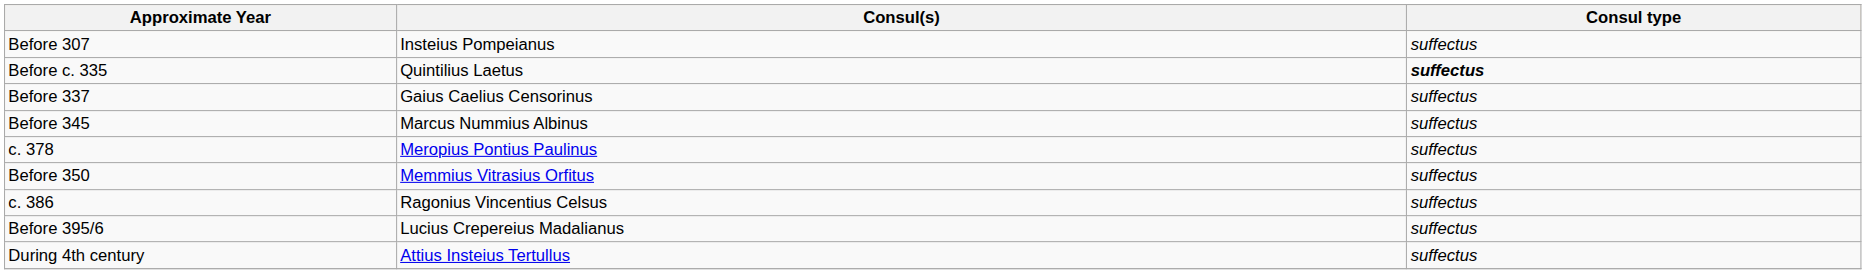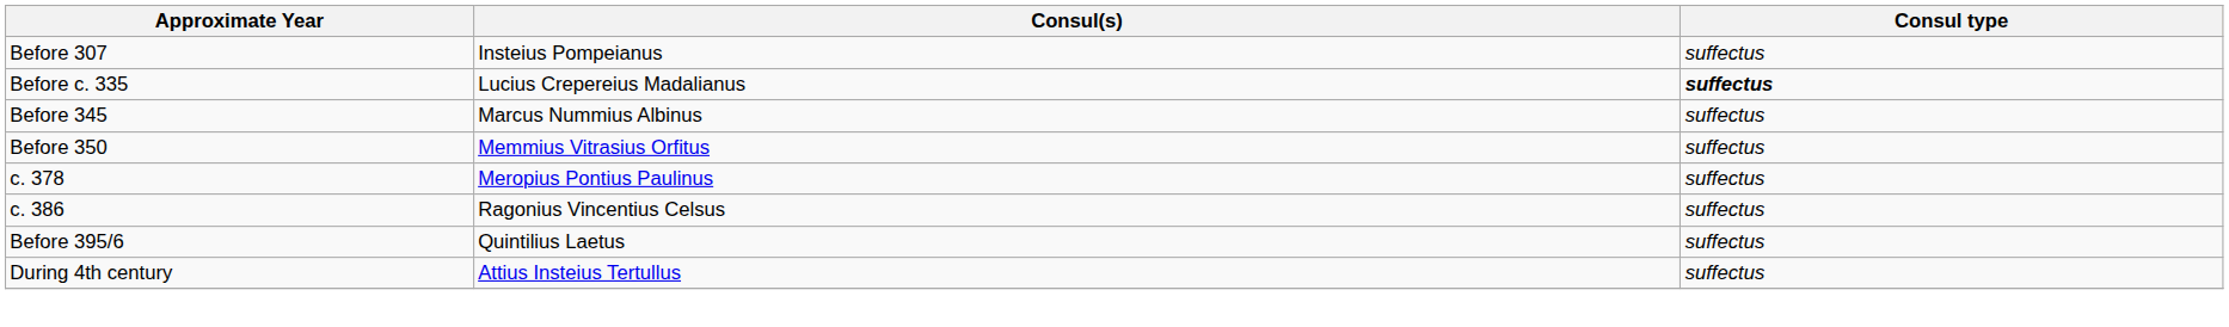 <table class="wikitable"  width="90%">
 <tr bgcolor="#FFDEAD">
 <th width="19%">Approximate Year</th>
 <th width="49%">Consul(s)</th>
 <th width="22%">Consul type</th>
 </tr>
 <tr>
 <td>Before 307</td>
 <td>Insteius Pompeianus</td>
 <td><em>suffectus</em></td>
 </tr>
 <tr>
 <td>Before c. 335</td>
-<td>Quintilius Laetus</td>
+<td>Lucius Crepereius Madalianus</td>
 <td><strong><em>suffectus</em></strong></td>
-</tr>
-<tr>
-<td>Before 337</td>
-<td>Gaius Caelius Censorinus</td>
-<td><em>suffectus</em></td>
 </tr>
 <tr>
 <td>Before 345</td>
 <td>Marcus Nummius Albinus</td>
 <td><em>suffectus</em></td>
 </tr>
 <tr>
-<td>c. 378</td>
-<td><a href='#'>Meropius Pontius Paulinus</a></td>
+<td>Before 350</td>
+<td><a href='#'>Memmius Vitrasius Orfitus</a></td>
 <td><em>suffectus</em></td>
 </tr>
 <tr>
-<td>Before 350</td>
-<td><a href='#'>Memmius Vitrasius Orfitus</a></td>
+<td>c. 378</td>
+<td><a href='#'>Meropius Pontius Paulinus</a></td>
 <td><em>suffectus</em></td>
 </tr>
 <tr>
 <td>c. 386</td>
 <td>Ragonius Vincentius Celsus</td>
 <td><em>suffectus</em></td>
 </tr>
 <tr>
 <td>Before 395/6</td>
-<td>Lucius Crepereius Madalianus</td>
+<td>Quintilius Laetus</td>
 <td><em>suffectus</em></td>
 </tr>
 <tr>
 <td>During 4th century</td>
 <td><a href='#'>Attius Insteius Tertullus</a></td>
 <td><em>suffectus</em></td>
 </tr>
 <tr>
 </tr>
 </table>
